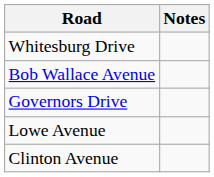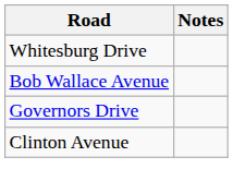 <table class="wikitable">
 <tr>
 <th>Road</th>
 <th>Notes</th>
 </tr>
 <tr>
 <td>Whitesburg Drive</td>
 <td></td>
 </tr>
 <tr>
 <td><a href='#'>Bob Wallace Avenue</a></td>
 <td></td>
 </tr>
 <tr>
 <td> <a href='#'>Governors Drive</a></td>
 <td></td>
 </tr>
 <tr>
-<td>Lowe Avenue</td>
-<td></td>
-</tr>
-<tr>
 <td>Clinton Avenue</td>
 <td></td>
 </tr>
 </table>
